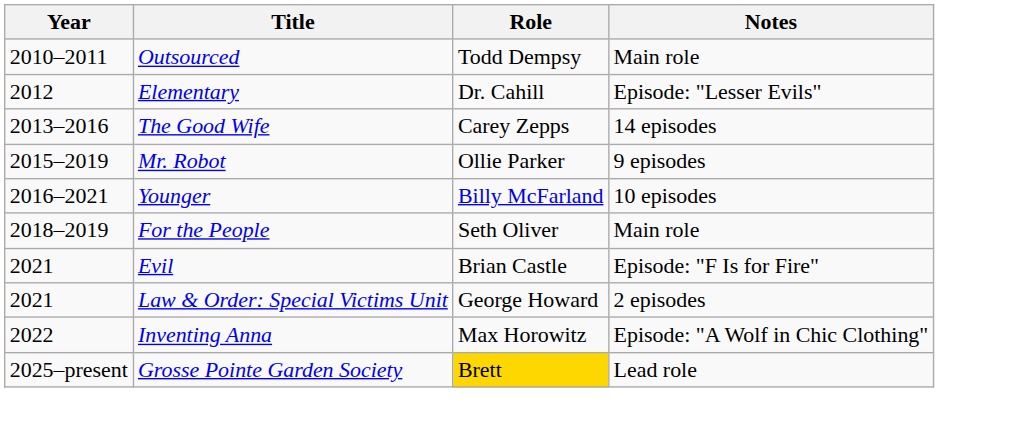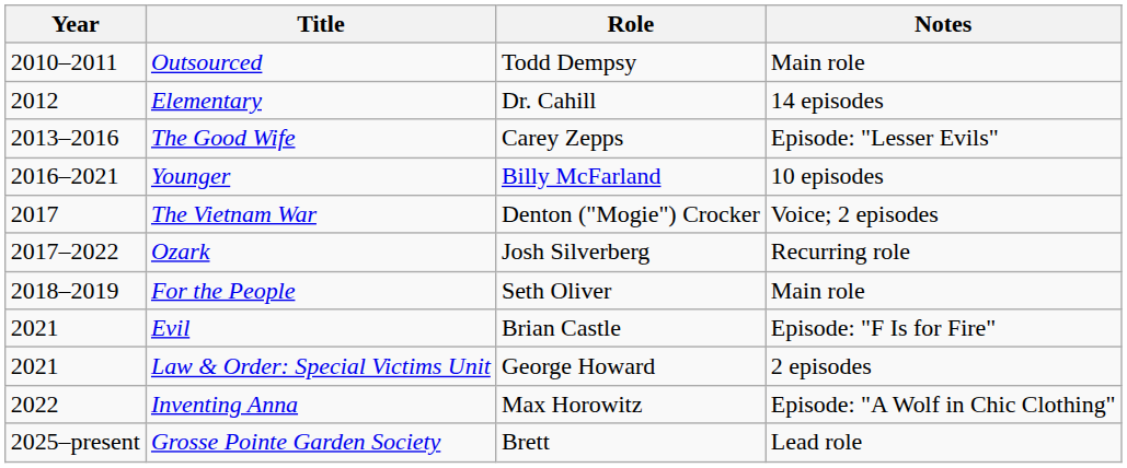 <table class="wikitable sortable">
 <tr>
 <th>Year</th>
 <th>Title</th>
 <th>Role</th>
 <th class="unsortable">Notes</th>
 </tr>
 <tr>
 <td>2010–2011</td>
 <td><em><a href='#'>Outsourced</a></em></td>
 <td>Todd Dempsy</td>
 <td>Main role</td>
 </tr>
 <tr>
 <td>2012</td>
 <td><em><a href='#'>Elementary</a></em></td>
 <td>Dr. Cahill</td>
-<td>Episode: "Lesser Evils"</td>
+<td>14 episodes</td>
 </tr>
 <tr>
 <td>2013–2016</td>
 <td><em><a href='#'>The Good Wife</a></em></td>
 <td>Carey Zepps</td>
-<td>14 episodes</td>
-</tr>
-<tr>
-<td>2015–2019</td>
-<td><em><a href='#'>Mr. Robot</a></em></td>
-<td>Ollie Parker</td>
-<td>9 episodes</td>
+<td>Episode: "Lesser Evils"</td>
 </tr>
 <tr>
 <td>2016–2021</td>
 <td><em><a href='#'>Younger</a></em></td>
 <td><a href='#'>Billy McFarland</a></td>
 <td>10 episodes</td>
+</tr>
+<tr>
+<td>2017</td>
+<td><em><a href='#'>The Vietnam War</a></em></td>
+<td>Denton ("Mogie") Crocker</td>
+<td>Voice; 2 episodes</td>
+</tr>
+<tr>
+<td>2017–2022</td>
+<td><em><a href='#'>Ozark</a></em></td>
+<td>Josh Silverberg</td>
+<td>Recurring role</td>
 </tr>
 <tr>
 <td>2018–2019</td>
 <td><em><a href='#'>For the People</a></em></td>
 <td>Seth Oliver</td>
 <td>Main role</td>
 </tr>
 <tr>
 <td>2021</td>
 <td><em><a href='#'>Evil</a></em></td>
 <td>Brian Castle</td>
 <td>Episode: "F Is for Fire"</td>
 </tr>
 <tr>
 <td>2021</td>
 <td><em><a href='#'>Law & Order: Special Victims Unit</a></em></td>
 <td>George Howard</td>
 <td>2 episodes</td>
 </tr>
 <tr>
 <td>2022</td>
 <td><em><a href='#'>Inventing Anna</a></em></td>
 <td>Max Horowitz</td>
 <td>Episode: "A Wolf in Chic Clothing"</td>
 </tr>
 <tr>
 <td>2025–present</td>
 <td><em><a href='#'>Grosse Pointe Garden Society</a></em></td>
-<td style="background: gold;">Brett</td>
+<td>Brett</td>
 <td>Lead role</td>
 </tr>
 </table>
